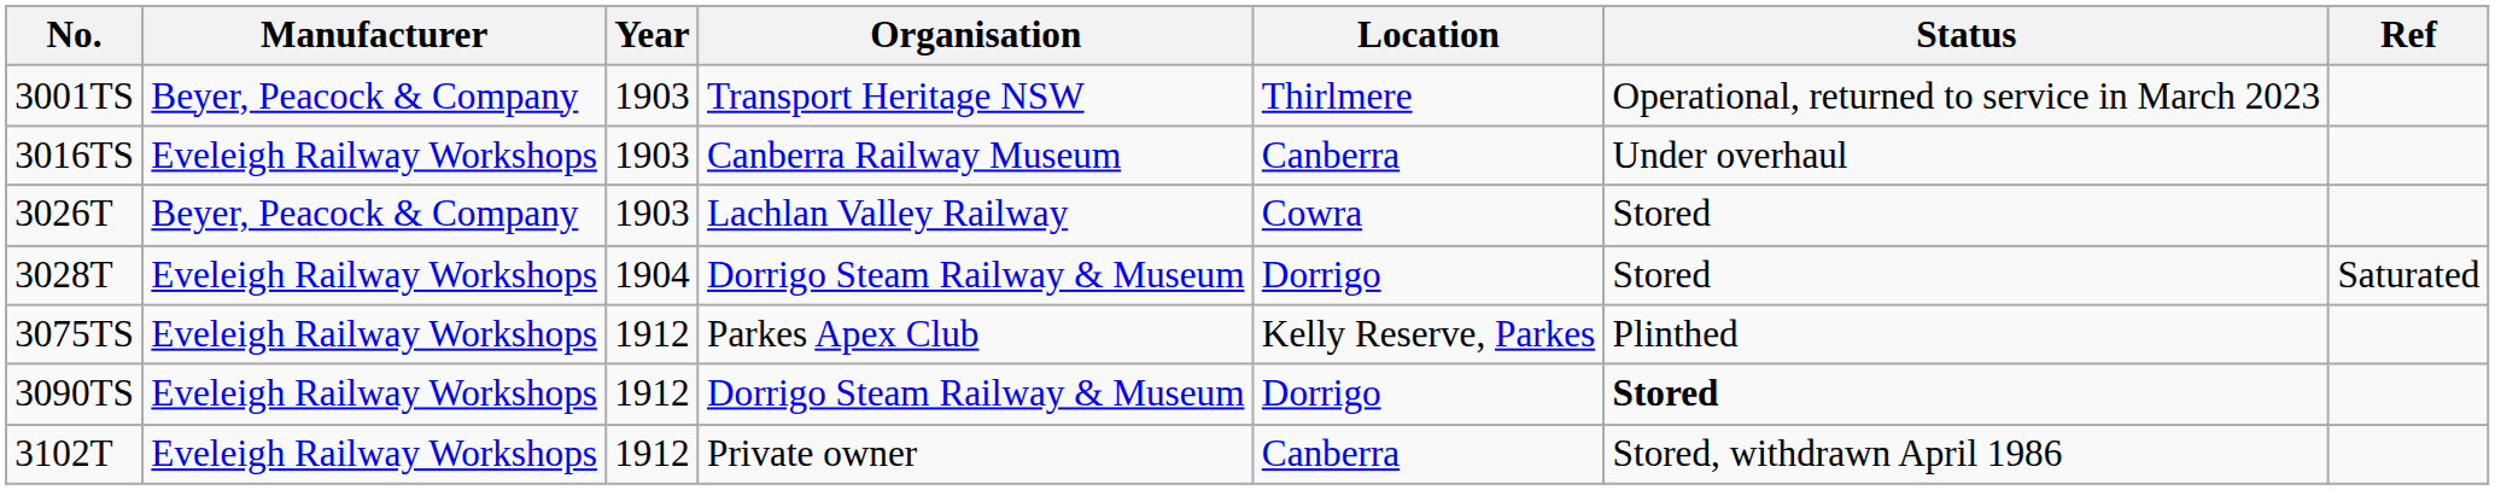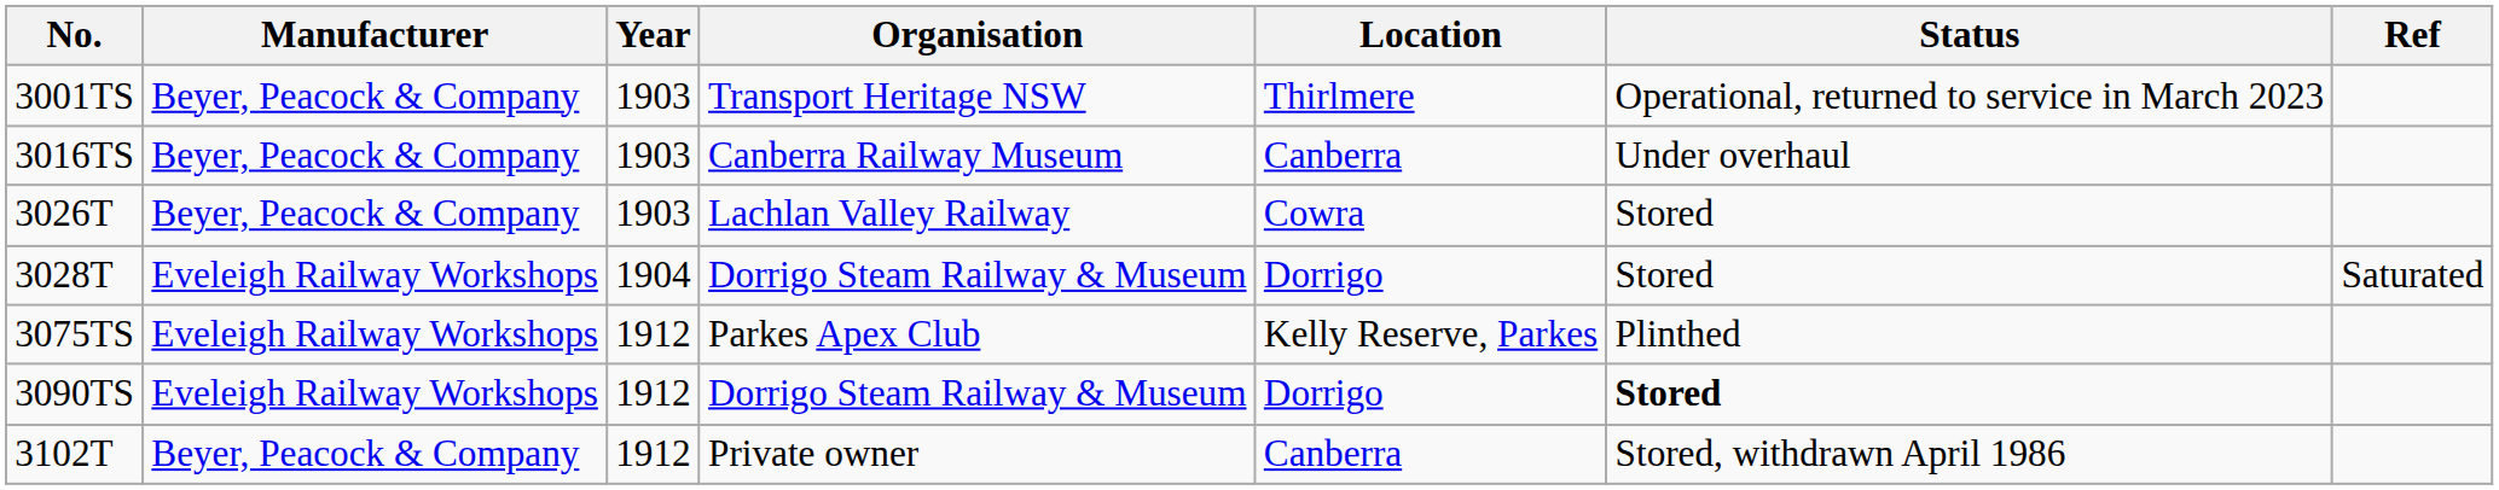 <table class="wikitable">
 <tr>
 <th>No.</th>
 <th>Manufacturer</th>
 <th>Year</th>
 <th>Organisation</th>
 <th>Location</th>
 <th>Status</th>
 <th>Ref</th>
 </tr>
 <tr>
 <td>3001TS</td>
 <td><a href='#'>Beyer, Peacock & Company</a></td>
 <td>1903</td>
 <td><a href='#'>Transport Heritage NSW</a></td>
 <td><a href='#'>Thirlmere</a></td>
 <td>Operational, returned to service in March 2023</td>
 <td></td>
 </tr>
 <tr>
 <td>3016TS</td>
-<td><a href='#'>Eveleigh Railway Workshops</a></td>
+<td><a href='#'>Beyer, Peacock & Company</a></td>
 <td>1903</td>
 <td><a href='#'>Canberra Railway Museum</a></td>
 <td><a href='#'>Canberra</a></td>
 <td>Under overhaul</td>
 <td></td>
 </tr>
 <tr>
 <td>3026T</td>
 <td><a href='#'>Beyer, Peacock & Company</a></td>
 <td>1903</td>
 <td><a href='#'>Lachlan Valley Railway</a></td>
 <td><a href='#'>Cowra</a></td>
 <td>Stored</td>
 <td></td>
 </tr>
 <tr>
 <td>3028T</td>
 <td><a href='#'>Eveleigh Railway Workshops</a></td>
 <td>1904</td>
 <td><a href='#'>Dorrigo Steam Railway & Museum</a></td>
 <td><a href='#'>Dorrigo</a></td>
 <td>Stored</td>
 <td>Saturated</td>
 </tr>
 <tr>
 <td>3075TS</td>
 <td><a href='#'>Eveleigh Railway Workshops</a></td>
 <td>1912</td>
 <td>Parkes <a href='#'>Apex Club</a></td>
 <td>Kelly Reserve, <a href='#'>Parkes</a></td>
 <td>Plinthed</td>
 <td></td>
 </tr>
 <tr>
 <td>3090TS</td>
 <td><a href='#'>Eveleigh Railway Workshops</a></td>
 <td>1912</td>
 <td><a href='#'>Dorrigo Steam Railway & Museum</a></td>
 <td><a href='#'>Dorrigo</a></td>
 <td><strong>Stored</strong></td>
 <td></td>
 </tr>
 <tr>
 <td>3102T</td>
-<td><a href='#'>Eveleigh Railway Workshops</a></td>
+<td><a href='#'>Beyer, Peacock & Company</a></td>
 <td>1912</td>
 <td>Private owner</td>
 <td><a href='#'>Canberra</a></td>
 <td>Stored, withdrawn April 1986</td>
 <td></td>
 </tr>
 </table>
